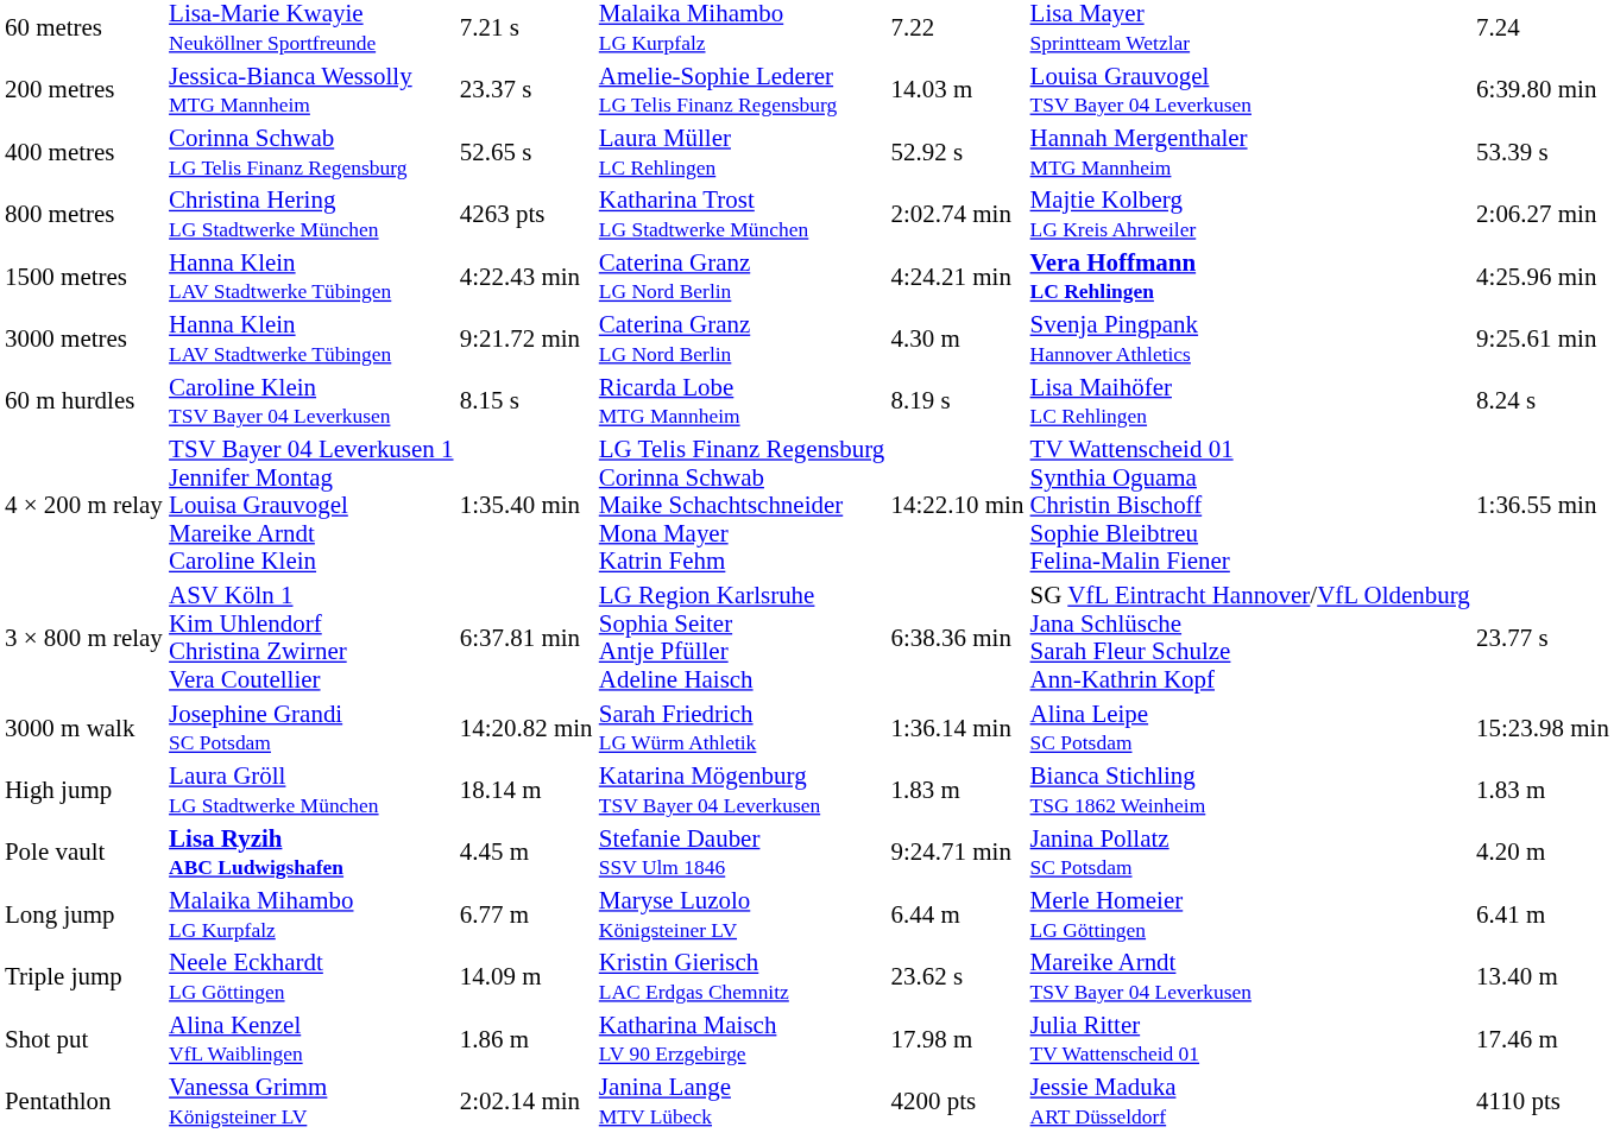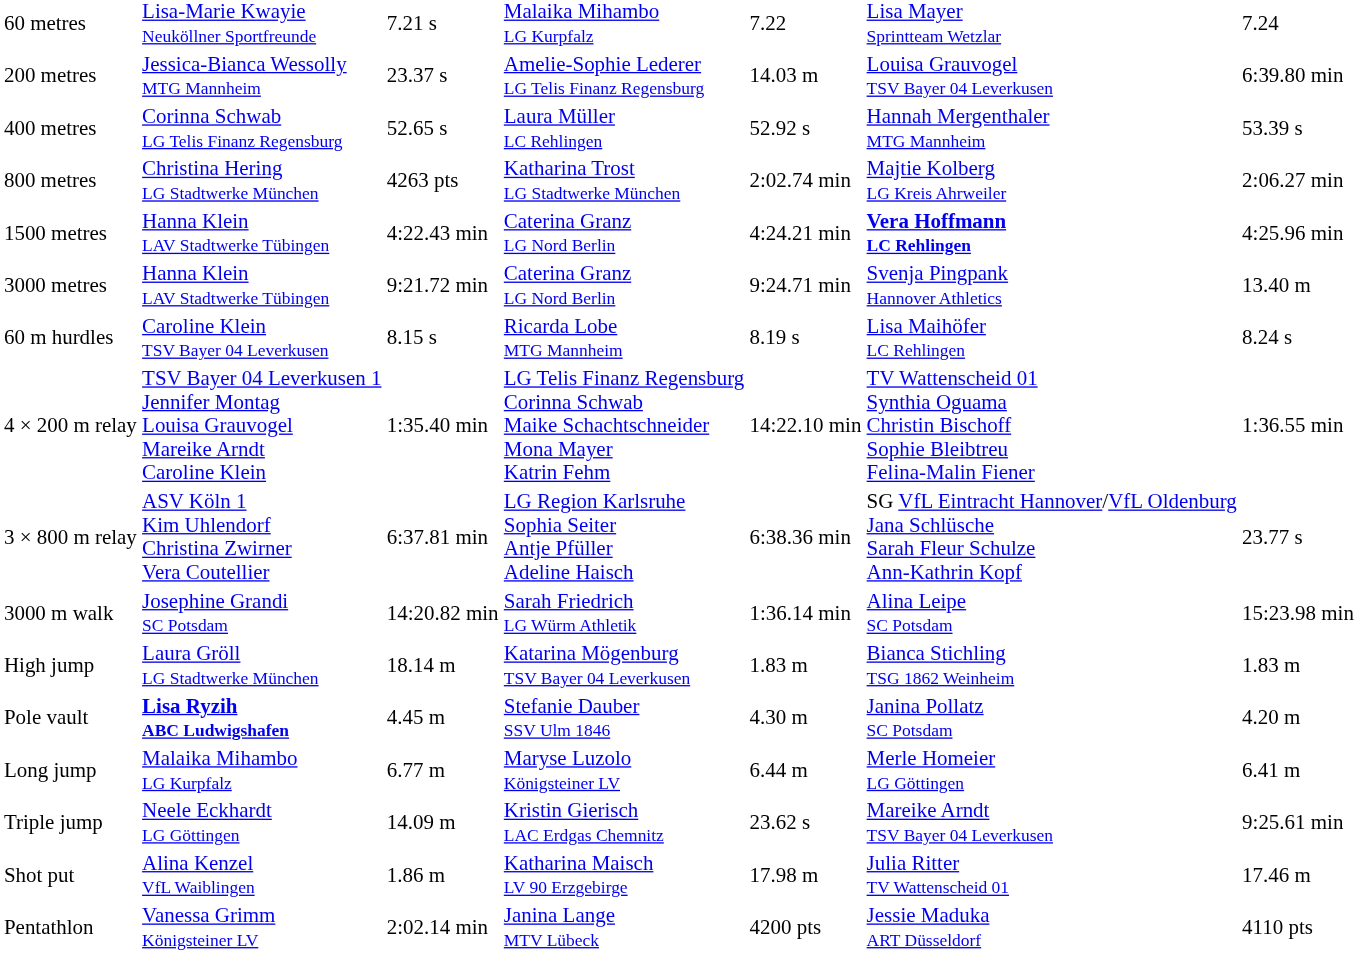 <table>
 <tr>
 <td>60 metres</td>
 <td><a href='#'>Lisa-Marie Kwayie</a><br><small><a href='#'>Neuköllner Sportfreunde</a></small></td>
 <td>7.21 s</td>
 <td><a href='#'>Malaika Mihambo</a><br><small><a href='#'>LG Kurpfalz</a></small></td>
 <td>7.22</td>
 <td><a href='#'>Lisa Mayer</a><br><small><a href='#'>Sprintteam Wetzlar</a></small></td>
 <td>7.24</td>
 </tr>
 <tr>
 <td>200 metres</td>
 <td><a href='#'>Jessica-Bianca Wessolly</a><br><small><a href='#'>MTG Mannheim</a></small></td>
 <td>23.37 s</td>
 <td><a href='#'>Amelie-Sophie Lederer</a><br><small><a href='#'>LG Telis Finanz Regensburg</a></small></td>
 <td>14.03 m</td>
 <td><a href='#'>Louisa Grauvogel</a><br><small><a href='#'>TSV Bayer 04 Leverkusen</a></small></td>
 <td>6:39.80 min</td>
 </tr>
 <tr>
 <td>400 metres</td>
 <td><a href='#'>Corinna Schwab</a><br><small><a href='#'>LG Telis Finanz Regensburg</a></small></td>
 <td>52.65 s</td>
 <td><a href='#'>Laura Müller</a><br><small><a href='#'>LC Rehlingen</a></small></td>
 <td>52.92 s</td>
 <td><a href='#'>Hannah Mergenthaler</a><br><small><a href='#'>MTG Mannheim</a></small></td>
 <td>53.39 s</td>
 </tr>
 <tr>
 <td>800 metres</td>
 <td><a href='#'>Christina Hering</a><br><small><a href='#'>LG Stadtwerke München</a></small></td>
 <td>4263 pts</td>
 <td><a href='#'>Katharina Trost</a><br><small><a href='#'>LG Stadtwerke München</a></small></td>
 <td>2:02.74 min</td>
 <td><a href='#'>Majtie Kolberg</a><br><small><a href='#'>LG Kreis Ahrweiler</a></small></td>
 <td>2:06.27 min</td>
 </tr>
 <tr>
 <td>1500 metres</td>
 <td><a href='#'>Hanna Klein</a><br><small><a href='#'>LAV Stadtwerke Tübingen</a></small></td>
 <td>4:22.43 min</td>
 <td><a href='#'>Caterina Granz</a><br><small><a href='#'>LG Nord Berlin</a></small></td>
 <td>4:24.21 min</td>
 <td><strong><a href='#'>Vera Hoffmann</a><br><small><a href='#'>LC Rehlingen</a></small></strong></td>
 <td>4:25.96 min</td>
 </tr>
 <tr>
 <td>3000 metres</td>
 <td><a href='#'>Hanna Klein</a><br><small><a href='#'>LAV Stadtwerke Tübingen</a></small></td>
 <td>9:21.72 min</td>
 <td><a href='#'>Caterina Granz</a><br><small><a href='#'>LG Nord Berlin</a></small></td>
-<td>4.30 m</td>
+<td>9:24.71 min</td>
 <td><a href='#'>Svenja Pingpank</a><br><small><a href='#'>Hannover Athletics</a></small></td>
-<td>9:25.61 min</td>
+<td>13.40 m</td>
 </tr>
 <tr>
 <td>60 m hurdles</td>
 <td><a href='#'>Caroline Klein</a><br><small><a href='#'>TSV Bayer 04 Leverkusen</a></small></td>
 <td>8.15 s</td>
 <td><a href='#'>Ricarda Lobe</a><br><small><a href='#'>MTG Mannheim</a></small></td>
 <td>8.19 s</td>
 <td><a href='#'>Lisa Maihöfer</a><br><small><a href='#'>LC Rehlingen</a></small></td>
 <td>8.24 s</td>
 </tr>
 <tr>
 <td>4 × 200 m relay</td>
 <td><a href='#'>TSV Bayer 04 Leverkusen 1</a><br><a href='#'>Jennifer Montag</a><br><a href='#'>Louisa Grauvogel</a><br><a href='#'>Mareike Arndt</a><br><a href='#'>Caroline Klein</a></td>
 <td>1:35.40 min</td>
 <td><a href='#'>LG Telis Finanz Regensburg</a><br><a href='#'>Corinna Schwab</a><br><a href='#'>Maike Schachtschneider</a><br><a href='#'>Mona Mayer</a><br><a href='#'>Katrin Fehm</a></td>
 <td>14:22.10 min</td>
 <td><a href='#'>TV Wattenscheid 01</a><br><a href='#'>Synthia Oguama</a><br><a href='#'>Christin Bischoff</a><br><a href='#'>Sophie Bleibtreu</a><br><a href='#'>Felina-Malin Fiener</a></td>
 <td>1:36.55 min</td>
 </tr>
 <tr>
 <td>3 × 800 m relay</td>
 <td><a href='#'>ASV Köln 1</a><br><a href='#'>Kim Uhlendorf</a><br><a href='#'>Christina Zwirner</a><br><a href='#'>Vera Coutellier</a></td>
 <td>6:37.81 min</td>
 <td><a href='#'>LG Region Karlsruhe</a><br><a href='#'>Sophia Seiter</a><br><a href='#'>Antje Pfüller</a><br><a href='#'>Adeline Haisch</a></td>
 <td>6:38.36 min</td>
 <td>SG <a href='#'>VfL Eintracht Hannover</a>/<a href='#'>VfL Oldenburg</a><br><a href='#'>Jana Schlüsche</a><br><a href='#'>Sarah Fleur Schulze</a><br><a href='#'>Ann-Kathrin Kopf</a></td>
 <td>23.77 s</td>
 </tr>
 <tr>
 <td>3000 m walk</td>
 <td><a href='#'>Josephine Grandi</a><br><small><a href='#'>SC Potsdam</a></small></td>
 <td>14:20.82 min</td>
 <td><a href='#'>Sarah Friedrich</a><br><small><a href='#'>LG Würm Athletik</a></small></td>
 <td>1:36.14 min</td>
 <td><a href='#'>Alina Leipe</a><br><small><a href='#'>SC Potsdam</a></small></td>
 <td>15:23.98 min</td>
 </tr>
 <tr>
 <td>High jump</td>
 <td><a href='#'>Laura Gröll</a><br><small><a href='#'>LG Stadtwerke München</a></small></td>
 <td>18.14 m</td>
 <td><a href='#'>Katarina Mögenburg</a><br><small><a href='#'>TSV Bayer 04 Leverkusen</a></small></td>
 <td>1.83 m</td>
 <td><a href='#'>Bianca Stichling</a><br><small><a href='#'>TSG 1862 Weinheim</a></small></td>
 <td>1.83 m</td>
 </tr>
 <tr>
 <td>Pole vault</td>
 <td><strong><a href='#'>Lisa Ryzih</a><br><small><a href='#'>ABC Ludwigshafen</a></small></strong></td>
 <td>4.45 m</td>
 <td><a href='#'>Stefanie Dauber</a><br><small><a href='#'>SSV Ulm 1846</a></small></td>
-<td>9:24.71 min</td>
+<td>4.30 m</td>
 <td><a href='#'>Janina Pollatz</a><br><small><a href='#'>SC Potsdam</a></small></td>
 <td>4.20 m</td>
 </tr>
 <tr>
 <td>Long jump</td>
 <td><a href='#'>Malaika Mihambo</a><br><small><a href='#'>LG Kurpfalz</a></small></td>
 <td>6.77 m</td>
 <td><a href='#'>Maryse Luzolo</a><br><small><a href='#'>Königsteiner LV</a></small></td>
 <td>6.44 m</td>
 <td><a href='#'>Merle Homeier</a><br><small><a href='#'>LG Göttingen</a></small></td>
 <td>6.41 m</td>
 </tr>
 <tr>
 <td>Triple jump</td>
 <td><a href='#'>Neele Eckhardt</a><br><small><a href='#'>LG Göttingen</a></small></td>
 <td>14.09 m</td>
 <td><a href='#'>Kristin Gierisch</a><br><small><a href='#'>LAC Erdgas Chemnitz</a></small></td>
 <td>23.62 s</td>
 <td><a href='#'>Mareike Arndt</a><br><small><a href='#'>TSV Bayer 04 Leverkusen</a></small></td>
-<td>13.40 m</td>
+<td>9:25.61 min</td>
 </tr>
 <tr>
 <td>Shot put</td>
 <td><a href='#'>Alina Kenzel</a><br><small><a href='#'>VfL Waiblingen</a></small></td>
 <td>1.86 m</td>
 <td><a href='#'>Katharina Maisch</a><br><small><a href='#'>LV 90 Erzgebirge</a></small></td>
 <td>17.98 m</td>
 <td><a href='#'>Julia Ritter</a><br><small><a href='#'>TV Wattenscheid 01</a></small></td>
 <td>17.46 m</td>
 </tr>
 <tr>
 <td>Pentathlon</td>
 <td><a href='#'>Vanessa Grimm</a><br><small><a href='#'>Königsteiner LV</a></small></td>
 <td>2:02.14 min</td>
 <td><a href='#'>Janina Lange</a><br><small><a href='#'>MTV Lübeck</a></small></td>
 <td>4200 pts</td>
 <td><a href='#'>Jessie Maduka</a><br><small><a href='#'>ART Düsseldorf</a></small></td>
 <td>4110 pts</td>
 </tr>
 </table>
